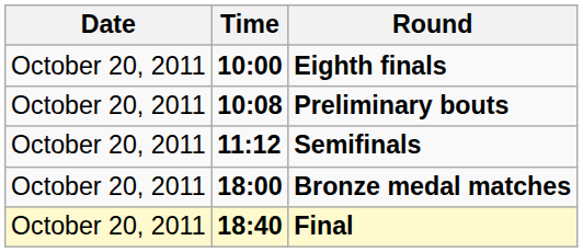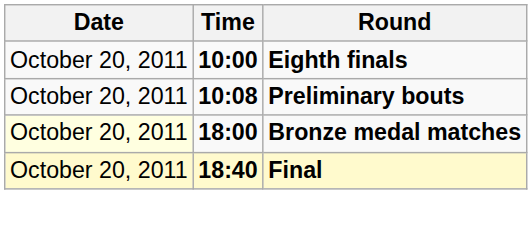 <table class="wikitable">
 <tr>
 <th>Date</th>
 <th>Time</th>
 <th>Round</th>
 </tr>
 <tr>
 <td>October 20, 2011</td>
 <td><strong>10:00</strong></td>
 <td><strong>Eighth finals</strong></td>
 </tr>
 <tr>
 <td>October 20, 2011</td>
 <td><strong>10:08</strong></td>
 <td><strong>Preliminary bouts</strong></td>
 </tr>
 <tr>
-<td>October 20, 2011</td>
-<td><strong>11:12</strong></td>
-<td><strong>Semifinals</strong></td>
-</tr>
-<tr>
-<td>October 20, 2011</td>
+<td style="background: lightyellow;">October 20, 2011</td>
 <td><strong>18:00</strong></td>
 <td><strong>Bronze medal matches</strong></td>
 </tr>
 <tr style=background:lemonchiffon>
 <td>October 20, 2011</td>
 <td><strong>18:40</strong></td>
 <td><strong>Final</strong></td>
 </tr>
 </table>
